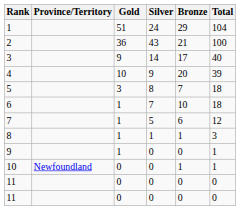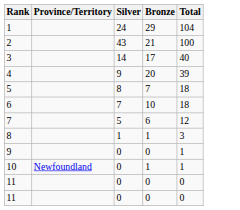 <table class="wikitable">
 <tr>
 <th><strong>Rank</strong></th>
 <th><strong>Province/Territory</strong></th>
-<th bgcolor="gold"><strong> Gold  </strong></th>
 <th bgcolor="silver"><strong>Silver</strong></th>
 <th bgcolor="CC9966"><strong>Bronze</strong></th>
 <th><strong>Total</strong></th>
 </tr>
 <tr>
 <td>1</td>
 <td></td>
-<td>51</td>
 <td>24</td>
 <td>29</td>
 <td>104</td>
 </tr>
 <tr>
 <td>2</td>
 <td></td>
-<td>36</td>
 <td>43</td>
 <td>21</td>
 <td>100</td>
 </tr>
 <tr>
 <td>3</td>
 <td></td>
-<td>9</td>
 <td>14</td>
 <td>17</td>
 <td>40</td>
 </tr>
 <tr>
 <td>4</td>
 <td></td>
-<td>10</td>
 <td>9</td>
 <td>20</td>
 <td>39</td>
 </tr>
 <tr>
 <td>5</td>
 <td><strong></strong></td>
-<td>3</td>
 <td>8</td>
 <td>7</td>
 <td>18</td>
 </tr>
 <tr>
 <td>6</td>
 <td></td>
-<td>1</td>
 <td>7</td>
 <td>10</td>
 <td>18</td>
 </tr>
 <tr>
 <td>7</td>
 <td></td>
-<td>1</td>
 <td>5</td>
 <td>6</td>
 <td>12</td>
 </tr>
 <tr>
 <td>8</td>
 <td></td>
 <td>1</td>
 <td>1</td>
-<td>1</td>
 <td>3</td>
 </tr>
 <tr>
 <td>9</td>
 <td></td>
-<td>1</td>
 <td>0</td>
 <td>0</td>
 <td>1</td>
 </tr>
 <tr>
 <td>10</td>
 <td> <a href='#'>Newfoundland</a></td>
-<td>0</td>
 <td>0</td>
 <td>1</td>
 <td>1</td>
 </tr>
 <tr>
 <td>11</td>
 <td></td>
 <td>0</td>
 <td>0</td>
 <td>0</td>
-<td>0</td>
 </tr>
 <tr>
 <td>11</td>
 <td></td>
 <td>0</td>
 <td>0</td>
 <td>0</td>
-<td>0</td>
 </tr>
 </table>
